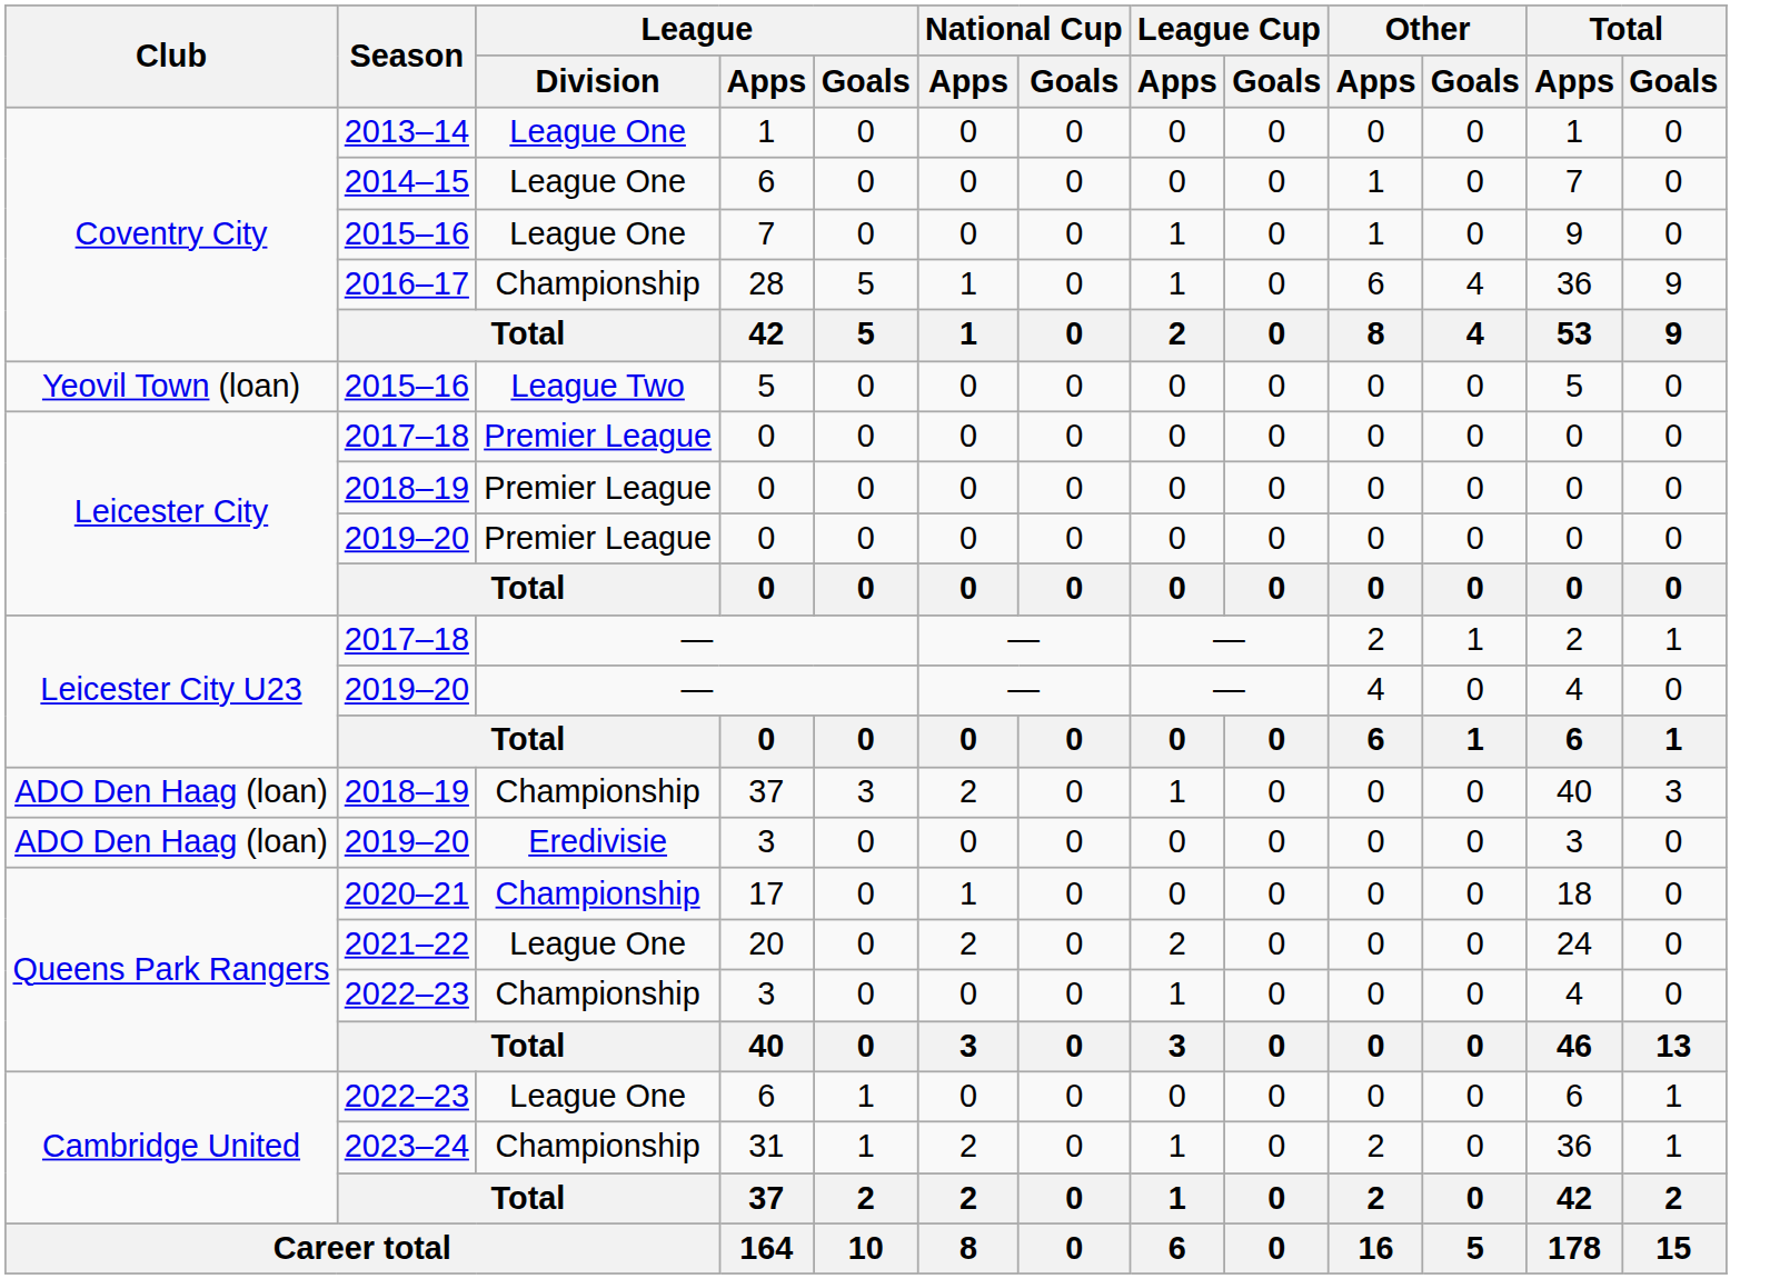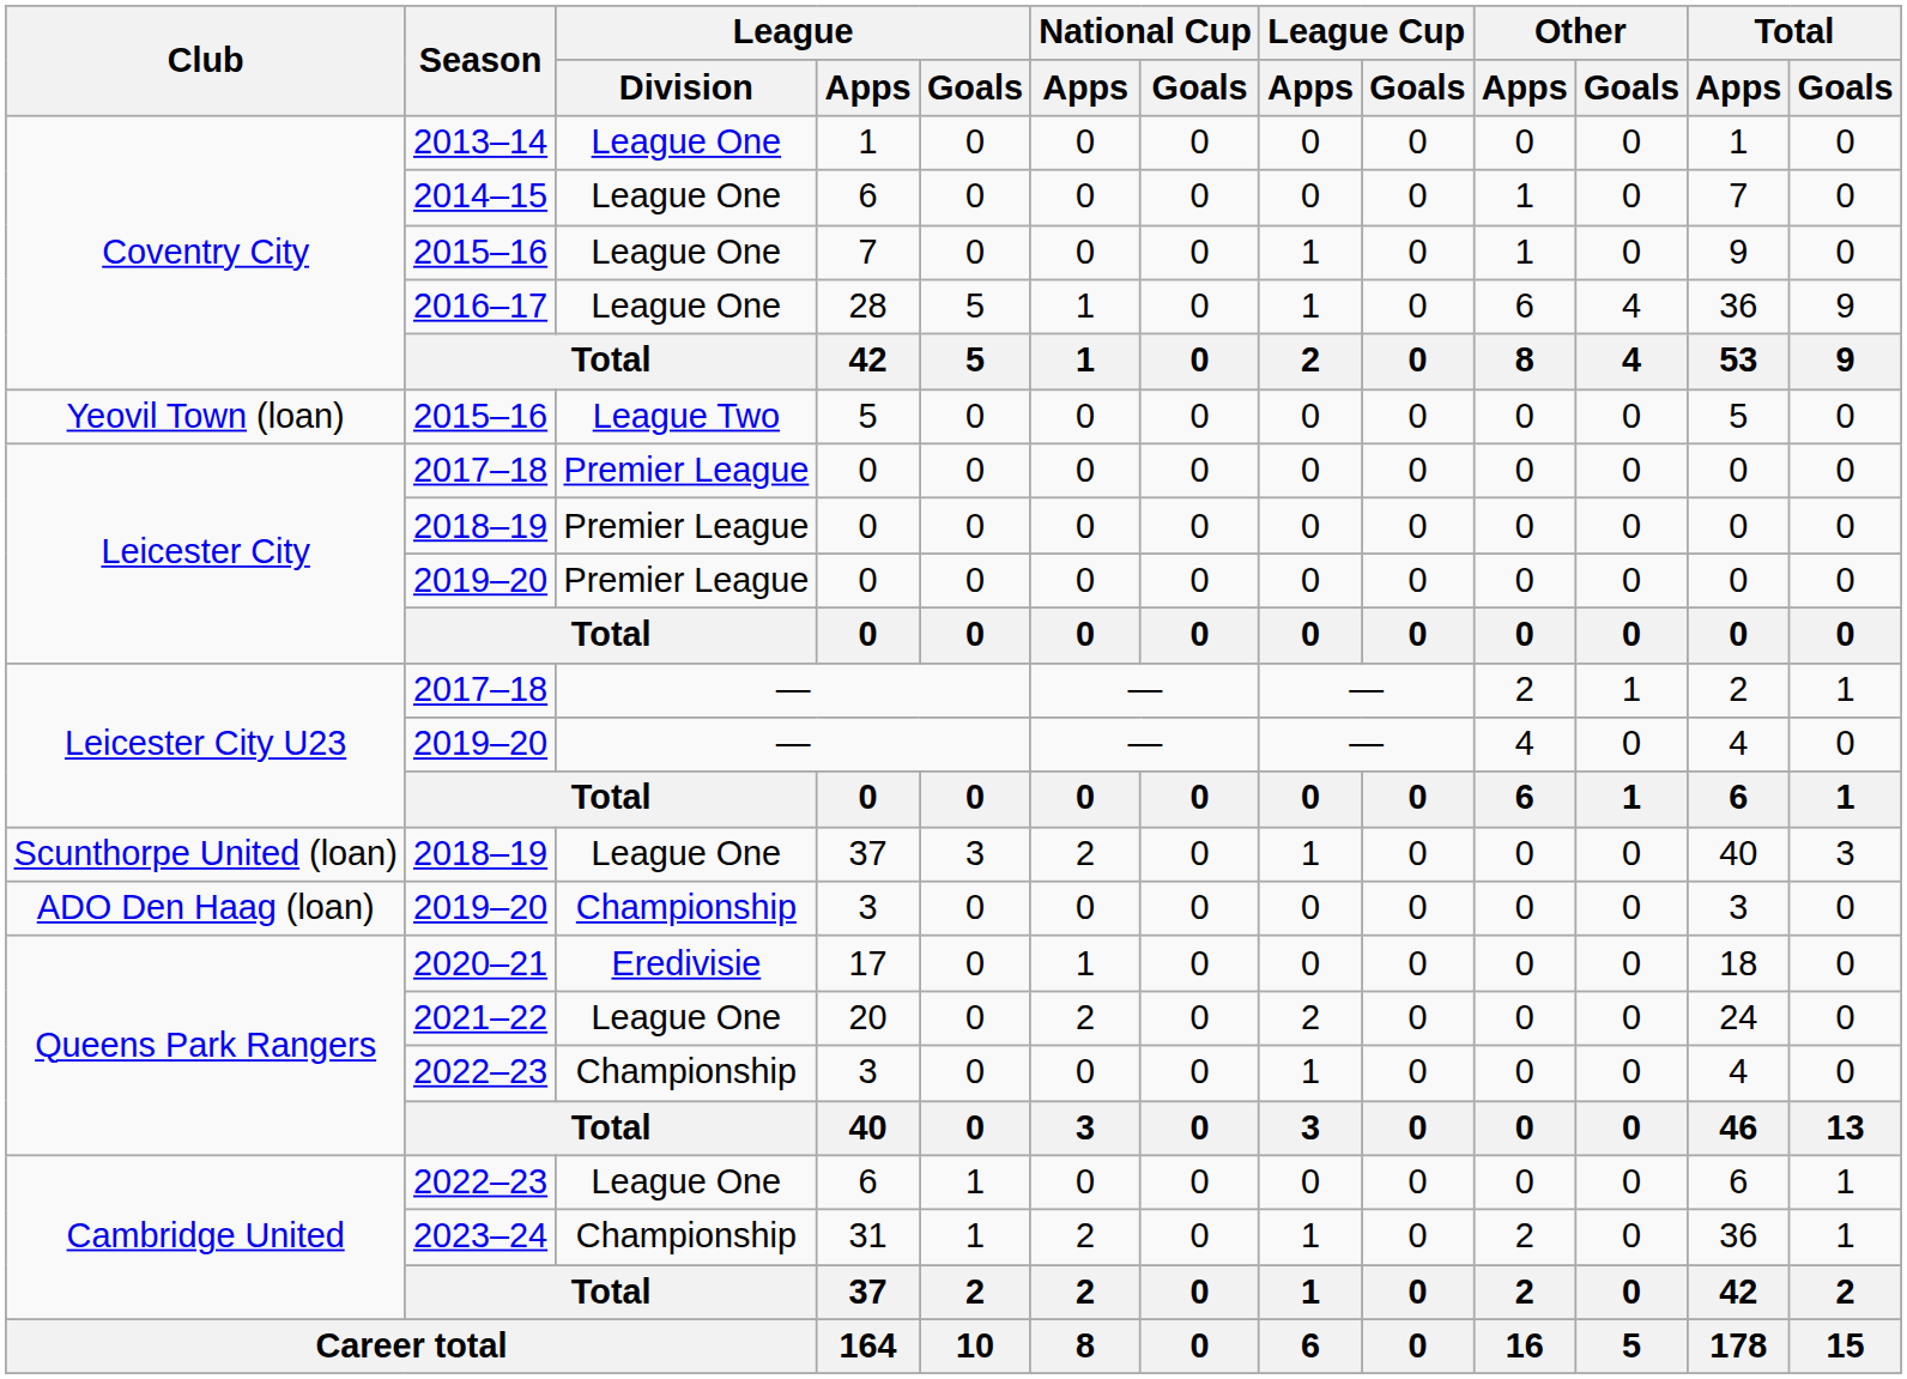 <table class="wikitable" style="text-align: center">
 <tr>
 <th rowspan="2">Club</th>
 <th rowspan="2">Season</th>
 <th colspan="3">League</th>
 <th colspan="2">National Cup</th>
 <th colspan="2">League Cup</th>
 <th colspan="2">Other</th>
 <th colspan="2">Total</th>
 </tr>
 <tr>
 <th>Division</th>
 <th>Apps</th>
 <th>Goals</th>
 <th>Apps</th>
 <th>Goals</th>
 <th>Apps</th>
 <th>Goals</th>
 <th>Apps</th>
 <th>Goals</th>
 <th>Apps</th>
 <th>Goals</th>
 </tr>
 <tr>
 <td rowspan="5"><a href='#'>Coventry City</a></td>
 <td><a href='#'>2013–14</a></td>
 <td><a href='#'>League One</a></td>
 <td>1</td>
 <td>0</td>
 <td>0</td>
 <td>0</td>
 <td>0</td>
 <td>0</td>
 <td>0</td>
 <td>0</td>
 <td>1</td>
 <td>0</td>
 </tr>
 <tr>
 <td><a href='#'>2014–15</a></td>
 <td>League One</td>
 <td>6</td>
 <td>0</td>
 <td>0</td>
 <td>0</td>
 <td>0</td>
 <td>0</td>
 <td>1</td>
 <td>0</td>
 <td>7</td>
 <td>0</td>
 </tr>
 <tr>
 <td><a href='#'>2015–16</a></td>
 <td>League One</td>
 <td>7</td>
 <td>0</td>
 <td>0</td>
 <td>0</td>
 <td>1</td>
 <td>0</td>
 <td>1</td>
 <td>0</td>
 <td>9</td>
 <td>0</td>
 </tr>
 <tr>
 <td><a href='#'>2016–17</a></td>
-<td>Championship</td>
+<td>League One</td>
 <td>28</td>
 <td>5</td>
 <td>1</td>
 <td>0</td>
 <td>1</td>
 <td>0</td>
 <td>6</td>
 <td>4</td>
 <td>36</td>
 <td>9</td>
 </tr>
 <tr>
 <th colspan="2">Total</th>
 <th>42</th>
 <th>5</th>
 <th>1</th>
 <th>0</th>
 <th>2</th>
 <th>0</th>
 <th>8</th>
 <th>4</th>
 <th>53</th>
 <th>9</th>
 </tr>
 <tr>
 <td><a href='#'>Yeovil Town</a> (loan)</td>
 <td><a href='#'>2015–16</a></td>
 <td><a href='#'>League Two</a></td>
 <td>5</td>
 <td>0</td>
 <td>0</td>
 <td>0</td>
 <td>0</td>
 <td>0</td>
 <td>0</td>
 <td>0</td>
 <td>5</td>
 <td>0</td>
 </tr>
 <tr>
 <td rowspan="4"><a href='#'>Leicester City</a></td>
 <td><a href='#'>2017–18</a></td>
 <td><a href='#'>Premier League</a></td>
 <td>0</td>
 <td>0</td>
 <td>0</td>
 <td>0</td>
 <td>0</td>
 <td>0</td>
 <td>0</td>
 <td>0</td>
 <td>0</td>
 <td>0</td>
 </tr>
 <tr>
 <td><a href='#'>2018–19</a></td>
 <td>Premier League</td>
 <td>0</td>
 <td>0</td>
 <td>0</td>
 <td>0</td>
 <td>0</td>
 <td>0</td>
 <td>0</td>
 <td>0</td>
 <td>0</td>
 <td>0</td>
 </tr>
 <tr>
 <td><a href='#'>2019–20</a></td>
 <td>Premier League</td>
 <td>0</td>
 <td>0</td>
 <td>0</td>
 <td>0</td>
 <td>0</td>
 <td>0</td>
 <td>0</td>
 <td>0</td>
 <td>0</td>
 <td>0</td>
 </tr>
 <tr>
 <th colspan="2">Total</th>
 <th>0</th>
 <th>0</th>
 <th>0</th>
 <th>0</th>
 <th>0</th>
 <th>0</th>
 <th>0</th>
 <th>0</th>
 <th>0</th>
 <th>0</th>
 </tr>
 <tr>
 <td rowspan="3"><a href='#'>Leicester City U23</a></td>
 <td><a href='#'>2017–18</a></td>
 <td colspan="3">—</td>
 <td colspan="2">—</td>
 <td colspan="2">—</td>
 <td>2</td>
 <td>1</td>
 <td>2</td>
 <td>1</td>
 </tr>
 <tr>
 <td><a href='#'>2019–20</a></td>
 <td colspan="3">—</td>
 <td colspan="2">—</td>
 <td colspan="2">—</td>
 <td>4</td>
 <td>0</td>
 <td>4</td>
 <td>0</td>
 </tr>
 <tr>
 <th colspan="2">Total</th>
 <th>0</th>
 <th>0</th>
 <th>0</th>
 <th>0</th>
 <th>0</th>
 <th>0</th>
 <th>6</th>
 <th>1</th>
 <th>6</th>
 <th>1</th>
 </tr>
 <tr>
-<td><a href='#'>ADO Den Haag</a> (loan)</td>
+<td><a href='#'>Scunthorpe United</a> (loan)</td>
 <td><a href='#'>2018–19</a></td>
-<td>Championship</td>
+<td>League One</td>
 <td>37</td>
 <td>3</td>
 <td>2</td>
 <td>0</td>
 <td>1</td>
 <td>0</td>
 <td>0</td>
 <td>0</td>
 <td>40</td>
 <td>3</td>
 </tr>
 <tr>
 <td><a href='#'>ADO Den Haag</a> (loan)</td>
 <td><a href='#'>2019–20</a></td>
-<td><a href='#'>Eredivisie</a></td>
+<td><a href='#'>Championship</a></td>
 <td>3</td>
 <td>0</td>
 <td>0</td>
 <td>0</td>
 <td>0</td>
 <td>0</td>
 <td>0</td>
 <td>0</td>
 <td>3</td>
 <td>0</td>
 </tr>
 <tr>
 <td rowspan="4"><a href='#'>Queens Park Rangers</a></td>
 <td><a href='#'>2020–21</a></td>
-<td><a href='#'>Championship</a></td>
+<td><a href='#'>Eredivisie</a></td>
 <td>17</td>
 <td>0</td>
 <td>1</td>
 <td>0</td>
 <td>0</td>
 <td>0</td>
 <td>0</td>
 <td>0</td>
 <td>18</td>
 <td>0</td>
 </tr>
 <tr>
 <td><a href='#'>2021–22</a></td>
 <td>League One</td>
 <td>20</td>
 <td>0</td>
 <td>2</td>
 <td>0</td>
 <td>2</td>
 <td>0</td>
 <td>0</td>
 <td>0</td>
 <td>24</td>
 <td>0</td>
 </tr>
 <tr>
 <td><a href='#'>2022–23</a></td>
 <td>Championship</td>
 <td>3</td>
 <td>0</td>
 <td>0</td>
 <td>0</td>
 <td>1</td>
 <td>0</td>
 <td>0</td>
 <td>0</td>
 <td>4</td>
 <td>0</td>
 </tr>
 <tr>
 <th colspan="2">Total</th>
 <th>40</th>
 <th>0</th>
 <th>3</th>
 <th>0</th>
 <th>3</th>
 <th>0</th>
 <th>0</th>
 <th>0</th>
 <th>46</th>
 <th>13</th>
 </tr>
 <tr>
 <td rowspan=3><a href='#'>Cambridge United</a></td>
 <td><a href='#'>2022–23</a></td>
 <td>League One</td>
 <td>6</td>
 <td>1</td>
 <td>0</td>
 <td>0</td>
 <td>0</td>
 <td>0</td>
 <td>0</td>
 <td>0</td>
 <td>6</td>
 <td>1</td>
 </tr>
 <tr>
 <td><a href='#'>2023–24</a></td>
 <td>Championship</td>
 <td>31</td>
 <td>1</td>
 <td>2</td>
 <td>0</td>
 <td>1</td>
 <td>0</td>
 <td>2</td>
 <td>0</td>
 <td>36</td>
 <td>1</td>
 </tr>
 <tr>
 <th colspan="2">Total</th>
 <th>37</th>
 <th>2</th>
 <th>2</th>
 <th>0</th>
 <th>1</th>
 <th>0</th>
 <th>2</th>
 <th>0</th>
 <th>42</th>
 <th>2</th>
 </tr>
 <tr>
 <th colspan="3">Career total</th>
 <th>164</th>
 <th>10</th>
 <th>8</th>
 <th>0</th>
 <th>6</th>
 <th>0</th>
 <th>16</th>
 <th>5</th>
 <th>178</th>
 <th>15</th>
 </tr>
 </table>
